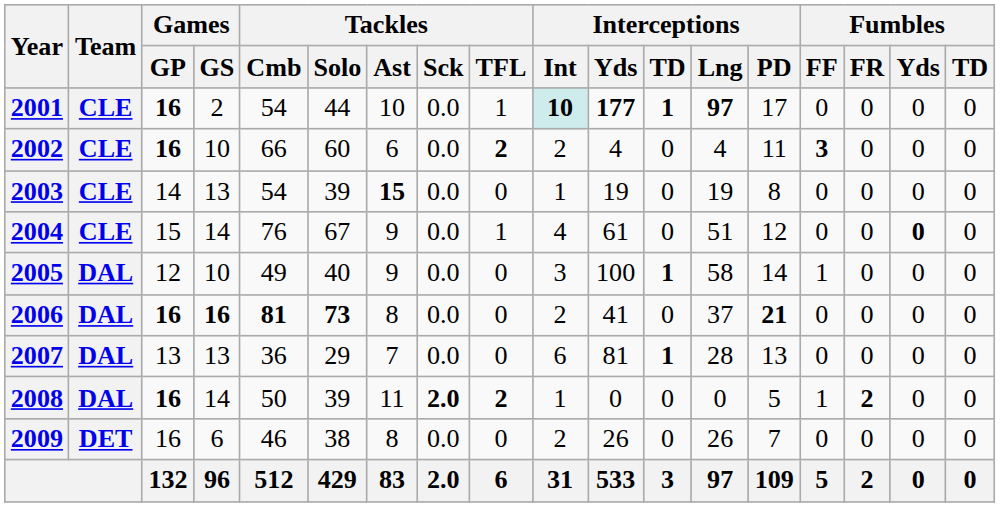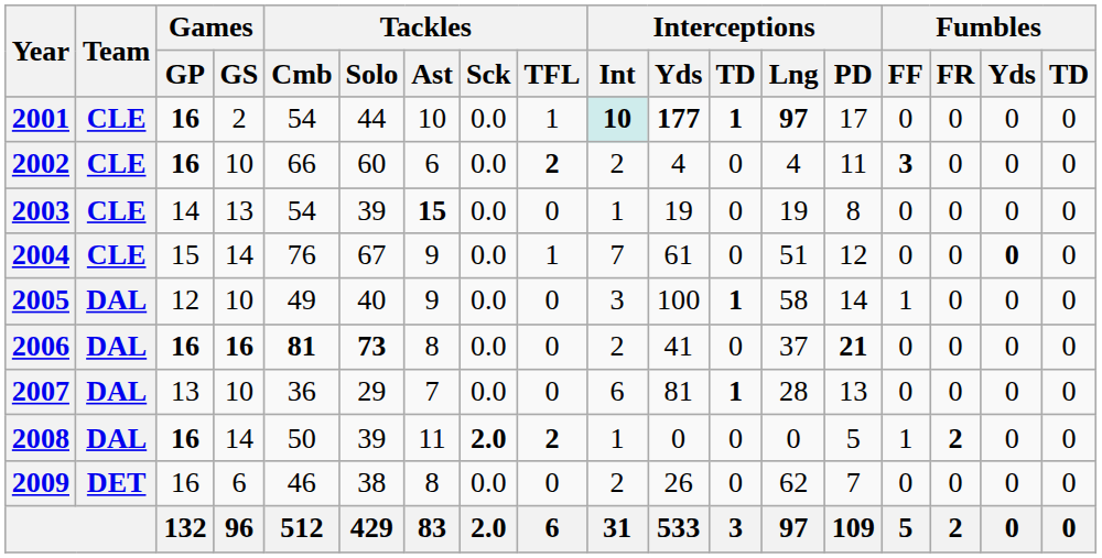 <table class="wikitable" style="text-align:center">
 <tr>
 <th rowspan="2">Year</th>
 <th rowspan="2">Team</th>
 <th colspan="2">Games</th>
 <th colspan="5">Tackles</th>
 <th colspan="5">Interceptions</th>
 <th colspan="4">Fumbles</th>
 </tr>
 <tr>
 <th>GP</th>
 <th>GS</th>
 <th>Cmb</th>
 <th>Solo</th>
 <th>Ast</th>
 <th>Sck</th>
 <th>TFL</th>
 <th>Int</th>
 <th>Yds</th>
 <th>TD</th>
 <th>Lng</th>
 <th>PD</th>
 <th>FF</th>
 <th>FR</th>
 <th>Yds</th>
 <th>TD</th>
 </tr>
 <tr>
 <th><a href='#'>2001</a></th>
 <th><a href='#'>CLE</a></th>
 <td><strong>16</strong></td>
 <td>2</td>
 <td>54</td>
 <td>44</td>
 <td>10</td>
 <td>0.0</td>
 <td>1</td>
 <td style="background:#cfecec; width:3em;"><strong>10</strong></td>
 <td><strong>177</strong></td>
 <td><strong>1</strong></td>
 <td><strong>97</strong></td>
 <td>17</td>
 <td>0</td>
 <td>0</td>
 <td>0</td>
 <td>0</td>
 </tr>
 <tr>
 <th><a href='#'>2002</a></th>
 <th><a href='#'>CLE</a></th>
 <td><strong>16</strong></td>
 <td>10</td>
 <td>66</td>
 <td>60</td>
 <td>6</td>
 <td>0.0</td>
 <td><strong>2</strong></td>
 <td>2</td>
 <td>4</td>
 <td>0</td>
 <td>4</td>
 <td>11</td>
 <td><strong>3</strong></td>
 <td>0</td>
 <td>0</td>
 <td>0</td>
 </tr>
 <tr>
 <th><a href='#'>2003</a></th>
 <th><a href='#'>CLE</a></th>
 <td>14</td>
 <td>13</td>
 <td>54</td>
 <td>39</td>
 <td><strong>15</strong></td>
 <td>0.0</td>
 <td>0</td>
 <td>1</td>
 <td>19</td>
 <td>0</td>
 <td>19</td>
 <td>8</td>
 <td>0</td>
 <td>0</td>
 <td>0</td>
 <td>0</td>
 </tr>
 <tr>
 <th><a href='#'>2004</a></th>
 <th><a href='#'>CLE</a></th>
 <td>15</td>
 <td>14</td>
 <td>76</td>
 <td>67</td>
 <td>9</td>
 <td>0.0</td>
 <td>1</td>
-<td>4</td>
+<td>7</td>
 <td>61</td>
 <td>0</td>
 <td>51</td>
 <td>12</td>
 <td>0</td>
 <td>0</td>
 <td><strong>0</strong></td>
 <td>0</td>
 </tr>
 <tr>
 <th><a href='#'>2005</a></th>
 <th><a href='#'>DAL</a></th>
 <td>12</td>
 <td>10</td>
 <td>49</td>
 <td>40</td>
 <td>9</td>
 <td>0.0</td>
 <td>0</td>
 <td>3</td>
 <td>100</td>
 <td><strong>1</strong></td>
 <td>58</td>
 <td>14</td>
 <td>1</td>
 <td>0</td>
 <td>0</td>
 <td>0</td>
 </tr>
 <tr>
 <th><a href='#'>2006</a></th>
 <th><a href='#'>DAL</a></th>
 <td><strong>16</strong></td>
 <td><strong>16</strong></td>
 <td><strong>81</strong></td>
 <td><strong>73</strong></td>
 <td>8</td>
 <td>0.0</td>
 <td>0</td>
 <td>2</td>
 <td>41</td>
 <td>0</td>
 <td>37</td>
 <td><strong>21</strong></td>
 <td>0</td>
 <td>0</td>
 <td>0</td>
 <td>0</td>
 </tr>
 <tr>
 <th><a href='#'>2007</a></th>
 <th><a href='#'>DAL</a></th>
 <td>13</td>
-<td>13</td>
+<td>10</td>
 <td>36</td>
 <td>29</td>
 <td>7</td>
 <td>0.0</td>
 <td>0</td>
 <td>6</td>
 <td>81</td>
 <td><strong>1</strong></td>
 <td>28</td>
 <td>13</td>
 <td>0</td>
 <td>0</td>
 <td>0</td>
 <td>0</td>
 </tr>
 <tr>
 <th><a href='#'>2008</a></th>
 <th><a href='#'>DAL</a></th>
 <td><strong>16</strong></td>
 <td>14</td>
 <td>50</td>
 <td>39</td>
 <td>11</td>
 <td><strong>2.0</strong></td>
 <td><strong>2</strong></td>
 <td>1</td>
 <td>0</td>
 <td>0</td>
 <td>0</td>
 <td>5</td>
 <td>1</td>
 <td><strong>2</strong></td>
 <td>0</td>
 <td>0</td>
 </tr>
 <tr>
 <th><a href='#'>2009</a></th>
 <th><a href='#'>DET</a></th>
 <td>16</td>
 <td>6</td>
 <td>46</td>
 <td>38</td>
 <td>8</td>
 <td>0.0</td>
 <td>0</td>
 <td>2</td>
 <td>26</td>
 <td>0</td>
-<td>26</td>
+<td>62</td>
 <td>7</td>
 <td>0</td>
 <td>0</td>
 <td>0</td>
 <td>0</td>
 </tr>
 <tr>
 <th colspan="2"></th>
 <th>132</th>
 <th>96</th>
 <th>512</th>
 <th>429</th>
 <th>83</th>
 <th>2.0</th>
 <th>6</th>
 <th>31</th>
 <th>533</th>
 <th>3</th>
 <th>97</th>
 <th>109</th>
 <th>5</th>
 <th>2</th>
 <th>0</th>
 <th>0</th>
 </tr>
 </table>
